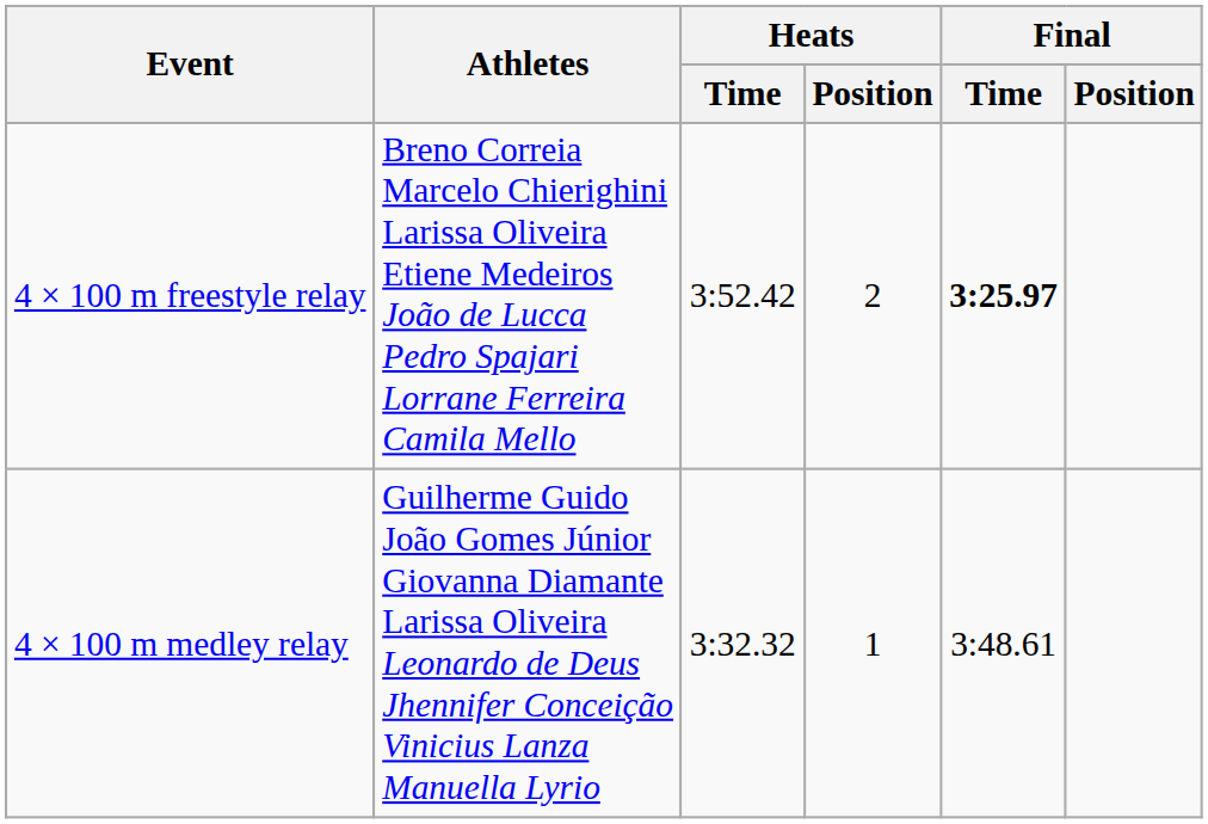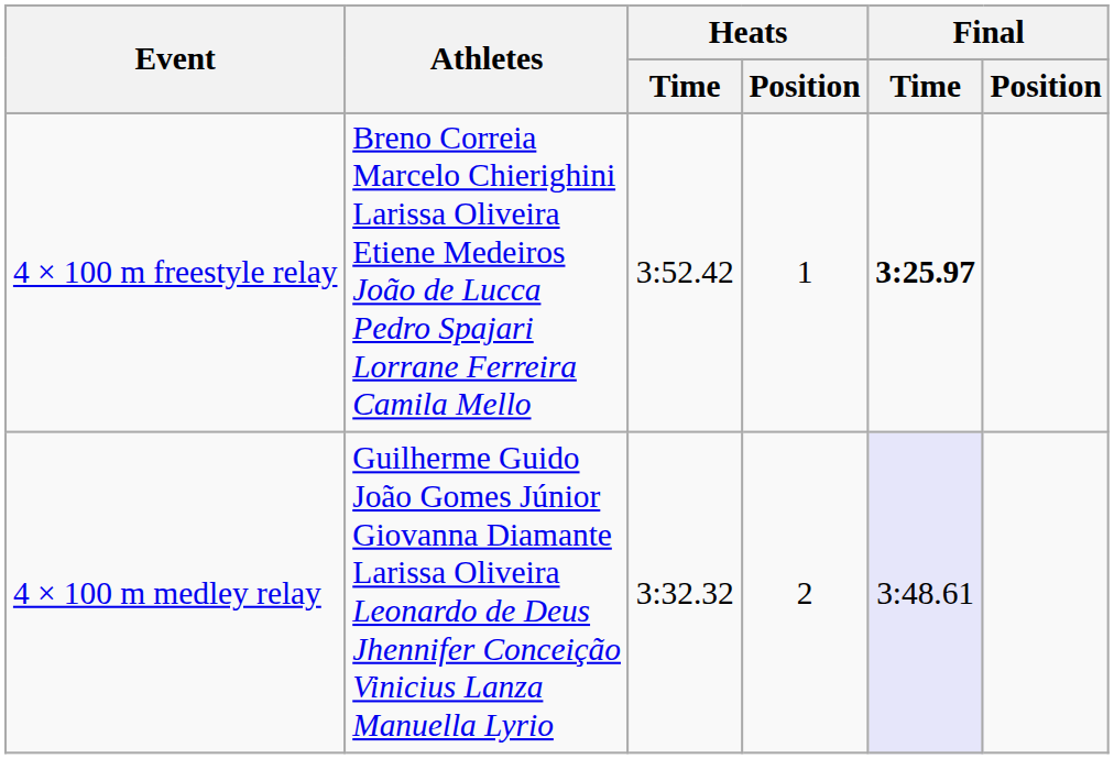 <table class="wikitable" border="1" style="font-size:90%">
 <tr>
 <th rowspan=2>Event</th>
 <th rowspan=2>Athletes</th>
 <th colspan=2>Heats</th>
 <th colspan=2>Final</th>
 </tr>
 <tr>
 <th>Time</th>
 <th>Position</th>
 <th>Time</th>
 <th>Position</th>
 </tr>
 <tr>
 <td><a href='#'>4 × 100 m freestyle relay</a></td>
 <td><a href='#'>Breno Correia</a><br><a href='#'>Marcelo Chierighini</a><br><a href='#'>Larissa Oliveira</a><br><a href='#'>Etiene Medeiros</a><br><em><a href='#'>João de Lucca</a></em><br><em><a href='#'>Pedro Spajari</a></em><br><em><a href='#'>Lorrane Ferreira</a></em><br><em><a href='#'>Camila Mello</a></em></td>
 <td align=center>3:52.42</td>
-<td align=center>2</td>
+<td align=center>1</td>
 <td align=center><strong>3:25.97</strong></td>
 <td align=center></td>
 </tr>
 <tr>
 <td><a href='#'>4 × 100 m medley relay</a></td>
 <td><a href='#'>Guilherme Guido</a><br><a href='#'>João Gomes Júnior</a><br><a href='#'>Giovanna Diamante</a><br><a href='#'>Larissa Oliveira</a><br><em><a href='#'>Leonardo de Deus</a></em><br><em><a href='#'>Jhennifer Conceição</a></em><br><em><a href='#'>Vinicius Lanza</a></em><br><em><a href='#'>Manuella Lyrio</a></em></td>
 <td align=center>3:32.32</td>
-<td align=center>1</td>
-<td align=center>3:48.61</td>
+<td align=center>2</td>
+<td align=center style="background: lavender;">3:48.61</td>
 <td align=center></td>
 </tr>
 </table>
